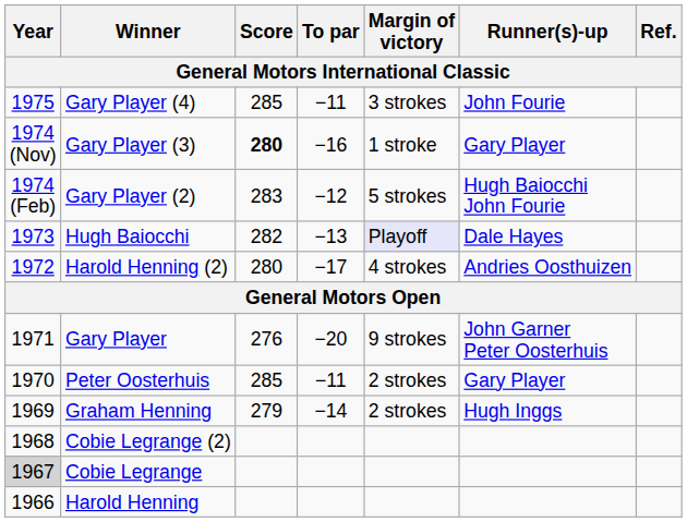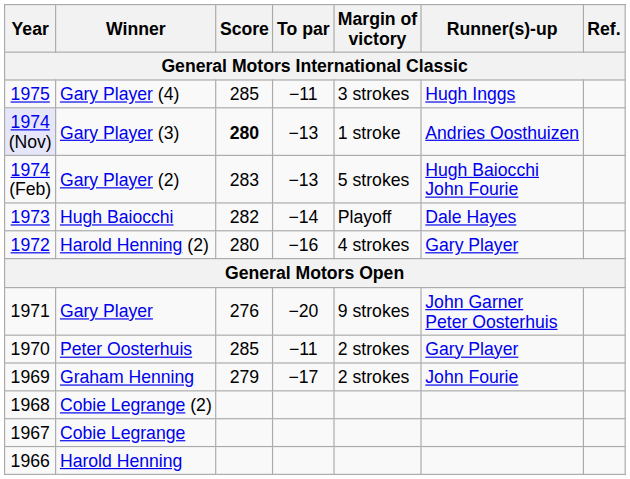 <table class=wikitable style="font-size:95%">
 <tr>
 <th>Year</th>
 <th>Winner</th>
 <th>Score</th>
 <th>To par</th>
 <th>Margin of<br>victory</th>
 <th>Runner(s)-up</th>
 <th>Ref.</th>
 </tr>
 <tr>
 <th colspan=7>General Motors International Classic</th>
 </tr>
 <tr>
 <td align=center><a href='#'>1975</a></td>
 <td> <a href='#'>Gary Player</a> (4)</td>
 <td align=center>285</td>
 <td align=center>−11</td>
 <td>3 strokes</td>
-<td> <a href='#'>John Fourie</a></td>
+<td> <a href='#'>Hugh Inggs</a></td>
 <td></td>
 </tr>
 <tr>
-<td align=center><a href='#'>1974</a><br>(Nov)</td>
+<td align=center style="background: lavender;"><a href='#'>1974</a><br>(Nov)</td>
 <td> <a href='#'>Gary Player</a> (3)</td>
 <td align=center><strong>280</strong></td>
-<td align=center>−16</td>
+<td align=center>−13</td>
 <td>1 stroke</td>
-<td> <a href='#'>Gary Player</a></td>
+<td> <a href='#'>Andries Oosthuizen</a></td>
 <td></td>
 </tr>
 <tr>
 <td align=center><a href='#'>1974</a><br>(Feb)</td>
 <td> <a href='#'>Gary Player</a> (2)</td>
 <td align=center>283</td>
-<td align=center>−12</td>
+<td align=center>−13</td>
 <td>5 strokes</td>
 <td> <a href='#'>Hugh Baiocchi</a><br> <a href='#'>John Fourie</a></td>
 <td></td>
 </tr>
 <tr>
 <td align=center><a href='#'>1973</a></td>
 <td> <a href='#'>Hugh Baiocchi</a></td>
 <td align=center>282</td>
-<td align=center>−13</td>
-<td style="background: lavender;">Playoff</td>
+<td align=center>−14</td>
+<td>Playoff</td>
 <td> <a href='#'>Dale Hayes</a></td>
 <td></td>
 </tr>
 <tr>
 <td align=center><a href='#'>1972</a></td>
 <td> <a href='#'>Harold Henning</a> (2)</td>
 <td align=center>280</td>
-<td align=center>−17</td>
+<td align=center>−16</td>
 <td>4 strokes</td>
-<td> <a href='#'>Andries Oosthuizen</a></td>
+<td> <a href='#'>Gary Player</a></td>
 <td></td>
 </tr>
 <tr>
 <th colspan=7>General Motors Open</th>
 </tr>
 <tr>
 <td align=center>1971</td>
 <td> <a href='#'>Gary Player</a></td>
 <td align=center>276</td>
 <td align=center>−20</td>
 <td>9 strokes</td>
 <td> <a href='#'>John Garner</a><br> <a href='#'>Peter Oosterhuis</a></td>
 <td></td>
 </tr>
 <tr>
 <td align=center>1970</td>
 <td> <a href='#'>Peter Oosterhuis</a></td>
 <td align=center>285</td>
 <td align=center>−11</td>
 <td>2 strokes</td>
 <td> <a href='#'>Gary Player</a></td>
 <td></td>
 </tr>
 <tr>
 <td align=center>1969</td>
 <td> <a href='#'>Graham Henning</a></td>
 <td align=center>279</td>
-<td align=center>−14</td>
+<td align=center>−17</td>
 <td>2 strokes</td>
-<td> <a href='#'>Hugh Inggs</a></td>
+<td> <a href='#'>John Fourie</a></td>
 <td></td>
 </tr>
 <tr>
 <td align=center>1968</td>
 <td> <a href='#'>Cobie Legrange</a> (2)</td>
 <td align=center></td>
 <td align=center></td>
 <td></td>
 <td></td>
 <td></td>
 </tr>
 <tr>
-<td align=center style="background: lightgrey;">1967</td>
+<td align=center>1967</td>
 <td> <a href='#'>Cobie Legrange</a></td>
 <td align=center></td>
 <td align=center></td>
 <td></td>
 <td></td>
 <td></td>
 </tr>
 <tr>
 <td align=center>1966</td>
 <td> <a href='#'>Harold Henning</a></td>
 <td align=center></td>
 <td align=center></td>
 <td></td>
 <td></td>
 <td></td>
 </tr>
 </table>
